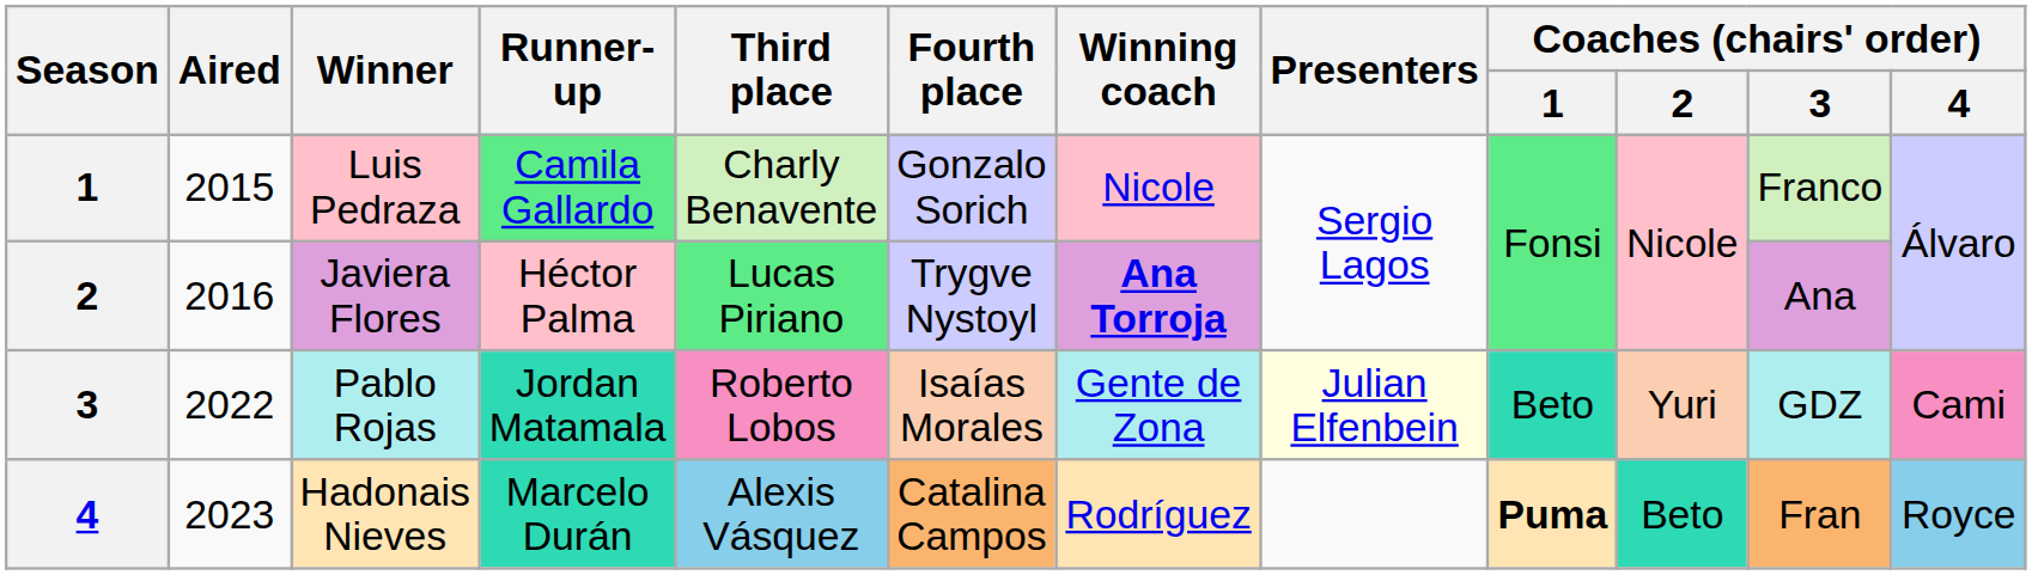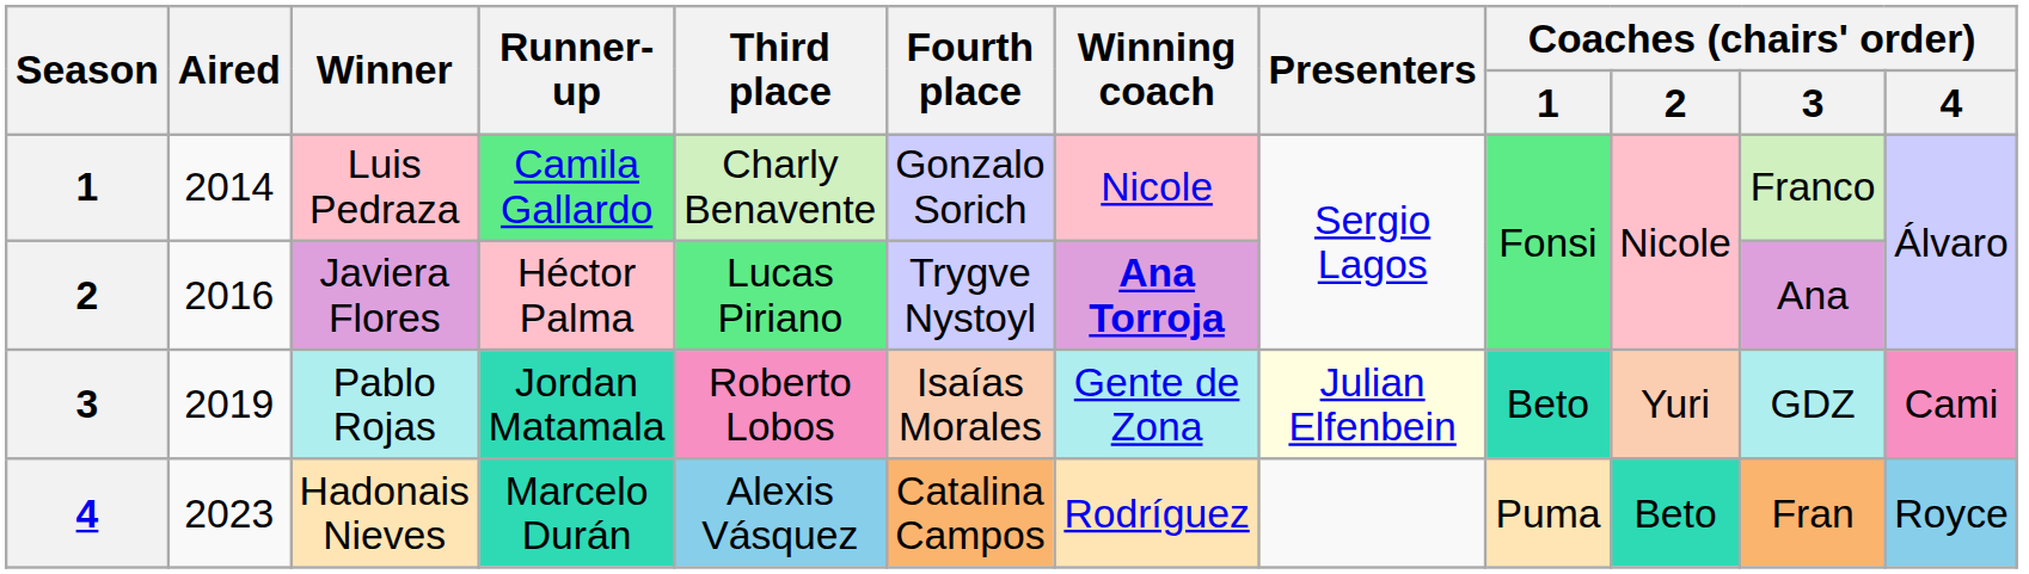 <table class="wikitable" style="text-align:center; font-size:90%; line-height:16px; width:100%">
 <tr>
 <th rowspan="2" scope="col" width="2%">Season</th>
 <th rowspan="2" scope="col" width="5%">Aired</th>
 <th rowspan="2" scope="col" width="10%">Winner</th>
 <th rowspan="2" scope="col" width="10%">Runner-up</th>
 <th rowspan="2" scope="col" width="10%">Third place</th>
 <th rowspan="2" scope="col" width="10%">Fourth place</th>
 <th rowspan="2" scope="col" width="10%">Winning coach</th>
 <th rowspan="2" scope="col" width="10%">Presenters</th>
 <th colspan="4" scope="col" width="40%">Coaches (chairs' order)</th>
 </tr>
 <tr>
 <th width="6%">1</th>
 <th width="6%">2</th>
 <th width="6%">3</th>
 <th width="6%">4</th>
 </tr>
 <tr>
 <th scpe="row">1</th>
-<td>2015</td>
+<td>2014</td>
 <td style="background:pink">Luis Pedraza</td>
 <td style="background:#5deb87"><a href='#'>Camila Gallardo</a></td>
 <td style="background:#d0f0c0">Charly<br>Benavente</td>
 <td style="background:#ccccff">Gonzalo Sorich</td>
 <td style="background:pink"><a href='#'>Nicole</a></td>
 <td rowspan="2"><a href='#'>Sergio Lagos</a></td>
 <td rowspan="2" style="background:#5deb87">Fonsi</td>
 <td rowspan="2" style="background:pink">Nicole</td>
 <td style="background:#d0f0c0">Franco</td>
 <td rowspan="2" style="background:#ccccff">Álvaro</td>
 </tr>
 <tr>
 <th>2</th>
 <td>2016</td>
 <td style="background:#dda0dd">Javiera<br>Flores</td>
 <td style="background:pink">Héctor Palma</td>
 <td style="background:#5deb87">Lucas Piriano</td>
 <td style="background:#ccccff">Trygve Nystoyl</td>
 <td style="background:#dda0dd"><strong><a href='#'>Ana Torroja</a></strong></td>
 <td style="background:#dda0dd">Ana</td>
 </tr>
 <tr>
 <th>3</th>
-<td>2022</td>
+<td>2019</td>
 <td style="background:#afeeee">Pablo Rojas</td>
 <td style="background:#2ddab4">Jordan Matamala</td>
 <td style="background:#F78FC2">Roberto<br>Lobos</td>
 <td style="background:#fbceb1">Isaías Morales</td>
 <td style="background:#afeeee"><a href='#'>Gente de Zona</a></td>
 <td style="background: lightyellow;"><a href='#'>Julian Elfenbein</a></td>
 <td style="background:#2ddab4">Beto</td>
 <td style="background:#fbceb1">Yuri</td>
 <td style="background:#afeeee">GDZ</td>
 <td style="background:#F78FC2">Cami</td>
 </tr>
 <tr>
 <th><a href='#'>4</a></th>
 <td>2023</td>
 <td style="background:#ffe5b4">Hadonais Nieves</td>
 <td style="background:#2ddab4">Marcelo Durán</td>
 <td style="background:#87ceeb">Alexis Vásquez</td>
 <td style="background:#fbb46e">Catalina Campos</td>
 <td style="background:#ffe5b4"><a href='#'> Rodríguez</a></td>
 <td></td>
-<td style="background:#ffe5b4"><strong>Puma</strong></td>
+<td style="background:#ffe5b4">Puma</td>
 <td style="background:#2ddab4">Beto</td>
 <td style="background:#fbb46e">Fran</td>
 <td style="background:#87ceeb">Royce</td>
 </tr>
 </table>
